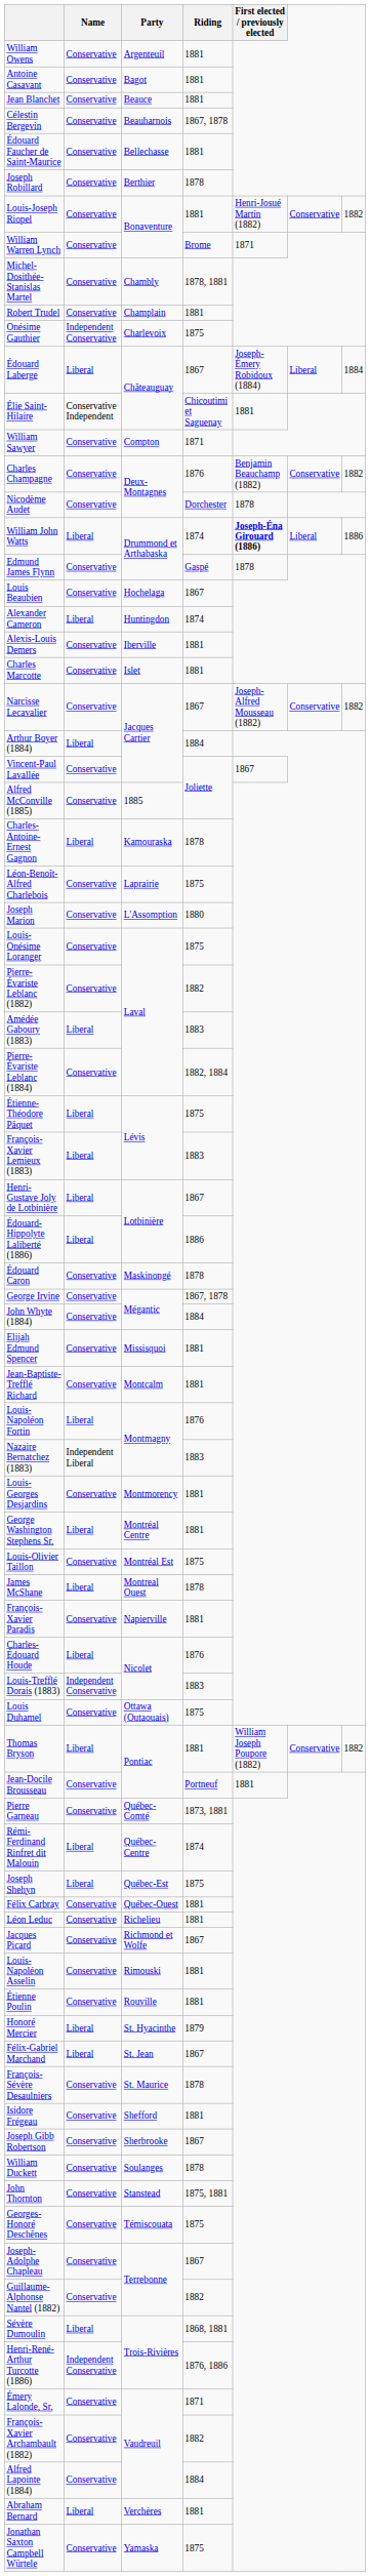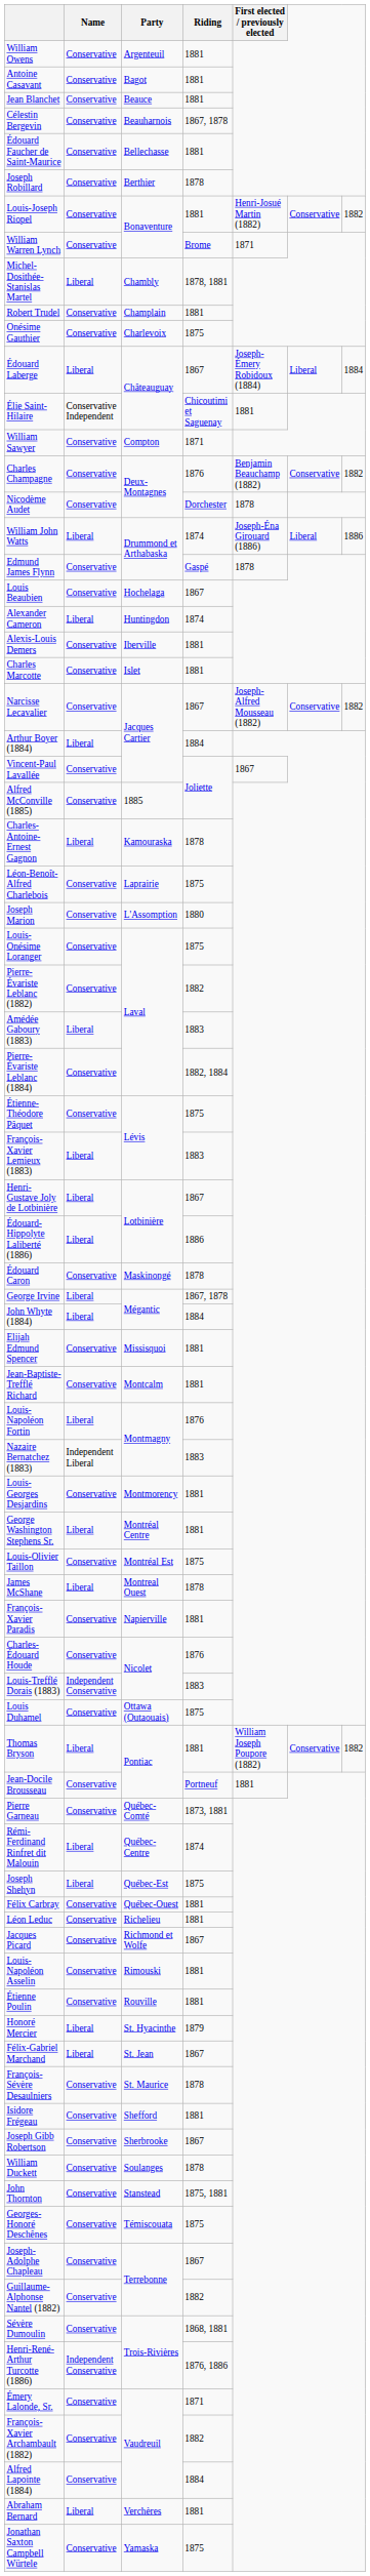 <table class="wikitable sortable">
 <tr>
 <th></th>
 <th>Name</th>
 <th>Party</th>
 <th>Riding</th>
 <th>First elected / previously elected</th>
 </tr>
 <tr>
 <td><a href='#'>William Owens</a></td>
 <td><a href='#'>Conservative</a></td>
 <td><a href='#'>Argenteuil</a></td>
 <td>1881</td>
 </tr>
 <tr>
 <td><a href='#'>Antoine Casavant</a></td>
 <td><a href='#'>Conservative</a></td>
 <td><a href='#'>Bagot</a></td>
 <td>1881</td>
 </tr>
 <tr>
 <td><a href='#'>Jean Blanchet</a></td>
 <td><a href='#'>Conservative</a></td>
 <td><a href='#'>Beauce</a></td>
 <td>1881</td>
 </tr>
 <tr>
 <td><a href='#'>Célestin Bergevin</a></td>
 <td><a href='#'>Conservative</a></td>
 <td><a href='#'>Beauharnois</a></td>
 <td>1867, 1878</td>
 </tr>
 <tr>
 <td><a href='#'>Édouard Faucher de Saint-Maurice</a></td>
 <td><a href='#'>Conservative</a></td>
 <td><a href='#'>Bellechasse</a></td>
 <td>1881</td>
 </tr>
 <tr>
 <td><a href='#'>Joseph Robillard</a></td>
 <td><a href='#'>Conservative</a></td>
 <td><a href='#'>Berthier</a></td>
 <td>1878</td>
 </tr>
 <tr>
 <td><a href='#'>Louis-Joseph Riopel</a></td>
 <td><a href='#'>Conservative</a></td>
 <td rowspan="2"><a href='#'>Bonaventure</a></td>
 <td>1881<br></td>
 <td><a href='#'>Henri-Josué Martin</a> (1882)</td>
 <td><a href='#'>Conservative</a></td>
 <td>1882</td>
 </tr>
 <tr>
 <td><a href='#'>William Warren Lynch</a></td>
 <td><a href='#'>Conservative</a></td>
 <td><a href='#'>Brome</a></td>
 <td>1871</td>
 </tr>
 <tr>
 <td><a href='#'>Michel-Dosithée-Stanislas Martel</a></td>
-<td><a href='#'>Conservative</a></td>
+<td><a href='#'>Liberal</a></td>
 <td><a href='#'>Chambly</a></td>
 <td>1878, 1881</td>
 </tr>
 <tr>
 <td><a href='#'>Robert Trudel</a></td>
 <td><a href='#'>Conservative</a></td>
 <td><a href='#'>Champlain</a></td>
 <td>1881</td>
 </tr>
 <tr>
 <td><a href='#'>Onésime Gauthier</a></td>
-<td><a href='#'>Independent Conservative</a></td>
+<td><a href='#'>Conservative</a></td>
 <td><a href='#'>Charlevoix</a></td>
 <td>1875</td>
 </tr>
 <tr>
 <td><a href='#'>Édouard Laberge</a></td>
 <td><a href='#'>Liberal</a></td>
 <td rowspan="2"><a href='#'>Châteauguay</a></td>
 <td>1867<br></td>
 <td><a href='#'>Joseph-Émery Robidoux</a> (1884)</td>
 <td><a href='#'>Liberal</a></td>
 <td>1884</td>
 </tr>
 <tr>
 <td><a href='#'>Élie Saint-Hilaire</a></td>
 <td>Conservative Independent</td>
 <td><a href='#'>Chicoutimi et Saguenay</a></td>
 <td>1881</td>
 </tr>
 <tr>
 <td><a href='#'>William Sawyer</a></td>
 <td><a href='#'>Conservative</a></td>
 <td><a href='#'>Compton</a></td>
 <td>1871</td>
 </tr>
 <tr>
 <td><a href='#'>Charles Champagne</a></td>
 <td><a href='#'>Conservative</a></td>
 <td rowspan="2"><a href='#'>Deux-Montagnes</a></td>
 <td>1876<br></td>
 <td><a href='#'>Benjamin Beauchamp</a> (1882)</td>
 <td><a href='#'>Conservative</a></td>
 <td>1882</td>
 </tr>
 <tr>
 <td><a href='#'>Nicodème Audet</a></td>
 <td><a href='#'>Conservative</a></td>
 <td><a href='#'>Dorchester</a></td>
 <td>1878</td>
 </tr>
 <tr>
 <td><a href='#'>William John Watts</a></td>
 <td><a href='#'>Liberal</a></td>
 <td rowspan="2"><a href='#'>Drummond et Arthabaska</a></td>
 <td>1874<br></td>
-<td><strong><a href='#'>Joseph-Éna Girouard</a> (1886)</strong></td>
+<td><a href='#'>Joseph-Éna Girouard</a> (1886)</td>
 <td><a href='#'>Liberal</a></td>
 <td>1886</td>
 </tr>
 <tr>
 <td><a href='#'>Edmund James Flynn</a></td>
 <td><a href='#'>Conservative</a></td>
 <td><a href='#'>Gaspé</a></td>
 <td>1878</td>
 </tr>
 <tr>
 <td><a href='#'>Louis Beaubien</a></td>
 <td><a href='#'>Conservative</a></td>
 <td><a href='#'>Hochelaga</a></td>
 <td>1867</td>
 </tr>
 <tr>
 <td><a href='#'>Alexander Cameron</a></td>
 <td><a href='#'>Liberal</a></td>
 <td><a href='#'>Huntingdon</a></td>
 <td>1874</td>
 </tr>
 <tr>
 <td><a href='#'>Alexis-Louis Demers</a></td>
 <td><a href='#'>Conservative</a></td>
 <td><a href='#'>Iberville</a></td>
 <td>1881</td>
 </tr>
 <tr>
 <td><a href='#'>Charles Marcotte</a></td>
 <td><a href='#'>Conservative</a></td>
 <td><a href='#'>Islet</a></td>
 <td>1881</td>
 </tr>
 <tr>
 <td><a href='#'>Narcisse Lecavalier</a></td>
 <td><a href='#'>Conservative</a></td>
 <td rowspan="3"><a href='#'>Jacques Cartier</a></td>
 <td>1867<br></td>
 <td><a href='#'>Joseph-Alfred Mousseau</a> (1882)</td>
 <td><a href='#'>Conservative</a></td>
 <td>1882</td>
 </tr>
 <tr>
 <td><a href='#'>Arthur Boyer</a> (1884)</td>
 <td><a href='#'>Liberal</a></td>
 <td>1884</td>
 </tr>
 <tr>
 <td><a href='#'>Vincent-Paul Lavallée</a></td>
 <td><a href='#'>Conservative</a></td>
 <td rowspan="2"><a href='#'>Joliette</a></td>
 <td>1867</td>
 </tr>
 <tr>
 <td><a href='#'>Alfred McConville</a> (1885)</td>
 <td><a href='#'>Conservative</a></td>
 <td>1885</td>
 </tr>
 <tr>
 <td><a href='#'>Charles-Antoine-Ernest Gagnon</a></td>
 <td><a href='#'>Liberal</a></td>
 <td><a href='#'>Kamouraska</a></td>
 <td>1878</td>
 </tr>
 <tr>
 <td><a href='#'>Léon-Benoît-Alfred Charlebois</a></td>
 <td><a href='#'>Conservative</a></td>
 <td><a href='#'>Laprairie</a></td>
 <td>1875</td>
 </tr>
 <tr>
 <td><a href='#'>Joseph Marion</a></td>
 <td><a href='#'>Conservative</a></td>
 <td><a href='#'>L'Assomption</a></td>
 <td>1880</td>
 </tr>
 <tr>
 <td><a href='#'>Louis-Onésime Loranger</a></td>
 <td><a href='#'>Conservative</a></td>
 <td rowspan="4"><a href='#'>Laval</a></td>
 <td>1875</td>
 </tr>
 <tr>
 <td><a href='#'>Pierre-Évariste Leblanc</a> (1882)</td>
 <td><a href='#'>Conservative</a></td>
 <td>1882</td>
 </tr>
 <tr>
 <td><a href='#'>Amédée Gaboury</a> (1883)</td>
 <td><a href='#'>Liberal</a></td>
 <td>1883</td>
 </tr>
 <tr>
 <td><a href='#'>Pierre-Évariste Leblanc</a> (1884)</td>
 <td><a href='#'>Conservative</a></td>
 <td>1882, 1884</td>
 </tr>
 <tr>
 <td><a href='#'>Étienne-Théodore Pâquet</a></td>
-<td><a href='#'>Liberal</a></td>
+<td><a href='#'>Conservative</a></td>
 <td rowspan="2"><a href='#'>Lévis</a></td>
 <td>1875</td>
 </tr>
 <tr>
 <td><a href='#'>François-Xavier Lemieux</a> (1883)</td>
 <td><a href='#'>Liberal</a></td>
 <td>1883</td>
 </tr>
 <tr>
 <td><a href='#'>Henri-Gustave Joly de Lotbinière</a></td>
 <td><a href='#'>Liberal</a></td>
 <td rowspan="2"><a href='#'>Lotbinière</a></td>
 <td>1867</td>
 </tr>
 <tr>
 <td><a href='#'>Édouard-Hippolyte Laliberté</a> (1886)</td>
 <td><a href='#'>Liberal</a></td>
 <td>1886</td>
 </tr>
 <tr>
 <td><a href='#'>Édouard Caron</a></td>
 <td><a href='#'>Conservative</a></td>
 <td><a href='#'>Maskinongé</a></td>
 <td>1878</td>
 </tr>
 <tr>
 <td><a href='#'>George Irvine</a></td>
-<td><a href='#'>Conservative</a></td>
+<td><a href='#'>Liberal</a></td>
 <td rowspan="2"><a href='#'>Mégantic</a></td>
 <td>1867, 1878</td>
 </tr>
 <tr>
 <td><a href='#'>John Whyte</a> (1884)</td>
-<td><a href='#'>Conservative</a></td>
+<td><a href='#'>Liberal</a></td>
 <td>1884</td>
 </tr>
 <tr>
 <td><a href='#'>Elijah Edmund Spencer</a></td>
 <td><a href='#'>Conservative</a></td>
 <td><a href='#'>Missisquoi</a></td>
 <td>1881</td>
 </tr>
 <tr>
 <td><a href='#'>Jean-Baptiste-Trefflé Richard</a></td>
 <td><a href='#'>Conservative</a></td>
 <td><a href='#'>Montcalm</a></td>
 <td>1881</td>
 </tr>
 <tr>
 <td><a href='#'>Louis-Napoléon Fortin</a></td>
 <td><a href='#'>Liberal</a></td>
 <td rowspan="2"><a href='#'>Montmagny</a></td>
 <td>1876</td>
 </tr>
 <tr>
 <td><a href='#'>Nazaire Bernatchez</a> (1883)</td>
 <td>Independent Liberal</td>
 <td>1883</td>
 </tr>
 <tr>
 <td><a href='#'>Louis-Georges Desjardins</a></td>
 <td><a href='#'>Conservative</a></td>
 <td><a href='#'>Montmorency</a></td>
 <td>1881</td>
 </tr>
 <tr>
 <td><a href='#'>George Washington Stephens Sr.</a></td>
 <td><a href='#'>Liberal</a></td>
 <td><a href='#'>Montréal Centre</a></td>
 <td>1881</td>
 </tr>
 <tr>
 <td><a href='#'>Louis-Olivier Taillon</a></td>
 <td><a href='#'>Conservative</a></td>
 <td><a href='#'>Montréal Est</a></td>
 <td>1875</td>
 </tr>
 <tr>
 <td><a href='#'>James McShane</a></td>
 <td><a href='#'>Liberal</a></td>
 <td><a href='#'>Montreal Ouest</a></td>
 <td>1878</td>
 </tr>
 <tr>
 <td><a href='#'>François-Xavier Paradis</a></td>
 <td><a href='#'>Conservative</a></td>
 <td><a href='#'>Napierville</a></td>
 <td>1881</td>
 </tr>
 <tr>
 <td><a href='#'>Charles-Édouard Houde</a></td>
-<td><a href='#'>Liberal</a></td>
+<td><a href='#'>Conservative</a></td>
 <td rowspan="2"><a href='#'>Nicolet</a></td>
 <td>1876</td>
 </tr>
 <tr>
 <td><a href='#'>Louis-Trefflé Dorais</a> (1883)</td>
 <td><a href='#'>Independent Conservative</a></td>
 <td>1883</td>
 </tr>
 <tr>
 <td><a href='#'>Louis Duhamel</a></td>
 <td><a href='#'>Conservative</a></td>
 <td><a href='#'>Ottawa (Outaouais)</a></td>
 <td>1875</td>
 </tr>
 <tr>
 <td><a href='#'>Thomas Bryson</a></td>
 <td><a href='#'>Liberal</a></td>
 <td rowspan="2"><a href='#'>Pontiac</a></td>
 <td>1881<br></td>
 <td><a href='#'>William Joseph Poupore</a> (1882)</td>
 <td><a href='#'>Conservative</a></td>
 <td>1882</td>
 </tr>
 <tr>
 <td><a href='#'>Jean-Docile Brousseau</a></td>
 <td><a href='#'>Conservative</a></td>
 <td><a href='#'>Portneuf</a></td>
 <td>1881</td>
 </tr>
 <tr>
 <td><a href='#'>Pierre Garneau</a></td>
 <td><a href='#'>Conservative</a></td>
 <td><a href='#'>Québec-Comté</a></td>
 <td>1873, 1881</td>
 </tr>
 <tr>
 <td><a href='#'>Rémi-Ferdinand Rinfret dit Malouin</a></td>
 <td><a href='#'>Liberal</a></td>
 <td><a href='#'>Québec-Centre</a></td>
 <td>1874</td>
 </tr>
 <tr>
 <td><a href='#'>Joseph Shehyn</a></td>
 <td><a href='#'>Liberal</a></td>
 <td><a href='#'>Québec-Est</a></td>
 <td>1875</td>
 </tr>
 <tr>
 <td><a href='#'>Félix Carbray</a></td>
 <td><a href='#'>Conservative</a></td>
 <td><a href='#'>Québec-Ouest</a></td>
 <td>1881</td>
 </tr>
 <tr>
 <td><a href='#'>Léon Leduc</a></td>
 <td><a href='#'>Conservative</a></td>
 <td><a href='#'>Richelieu</a></td>
 <td>1881</td>
 </tr>
 <tr>
 <td><a href='#'>Jacques Picard</a></td>
 <td><a href='#'>Conservative</a></td>
 <td><a href='#'>Richmond et Wolfe</a></td>
 <td>1867</td>
 </tr>
 <tr>
 <td><a href='#'>Louis-Napoléon Asselin</a></td>
 <td><a href='#'>Conservative</a></td>
 <td><a href='#'>Rimouski</a></td>
 <td>1881</td>
 </tr>
 <tr>
 <td><a href='#'>Étienne Poulin</a></td>
 <td><a href='#'>Conservative</a></td>
 <td><a href='#'>Rouville</a></td>
 <td>1881</td>
 </tr>
 <tr>
 <td><a href='#'>Honoré Mercier</a></td>
 <td><a href='#'>Liberal</a></td>
 <td><a href='#'>St. Hyacinthe</a></td>
 <td>1879</td>
 </tr>
 <tr>
 <td><a href='#'>Félix-Gabriel Marchand</a></td>
 <td><a href='#'>Liberal</a></td>
 <td><a href='#'>St. Jean</a></td>
 <td>1867</td>
 </tr>
 <tr>
 <td><a href='#'>François-Sévère Desaulniers</a></td>
 <td><a href='#'>Conservative</a></td>
 <td><a href='#'>St. Maurice</a></td>
 <td>1878</td>
 </tr>
 <tr>
 <td><a href='#'>Isidore Frégeau</a></td>
 <td><a href='#'>Conservative</a></td>
 <td><a href='#'>Shefford</a></td>
 <td>1881</td>
 </tr>
 <tr>
 <td><a href='#'>Joseph Gibb Robertson</a></td>
 <td><a href='#'>Conservative</a></td>
 <td><a href='#'>Sherbrooke</a></td>
 <td>1867</td>
 </tr>
 <tr>
 <td><a href='#'>William Duckett</a></td>
 <td><a href='#'>Conservative</a></td>
 <td><a href='#'>Soulanges</a></td>
 <td>1878</td>
 </tr>
 <tr>
 <td><a href='#'>John Thornton</a></td>
 <td><a href='#'>Conservative</a></td>
 <td><a href='#'>Stanstead</a></td>
 <td>1875, 1881</td>
 </tr>
 <tr>
 <td><a href='#'>Georges-Honoré Deschênes</a></td>
 <td><a href='#'>Conservative</a></td>
 <td><a href='#'>Témiscouata</a></td>
 <td>1875</td>
 </tr>
 <tr>
 <td><a href='#'>Joseph-Adolphe Chapleau</a></td>
 <td><a href='#'>Conservative</a></td>
 <td rowspan="2"><a href='#'>Terrebonne</a></td>
 <td>1867</td>
 </tr>
 <tr>
 <td><a href='#'>Guillaume-Alphonse Nantel</a> (1882)</td>
 <td><a href='#'>Conservative</a></td>
 <td>1882</td>
 </tr>
 <tr>
 <td><a href='#'>Sévère Dumoulin</a></td>
-<td><a href='#'>Liberal</a></td>
+<td><a href='#'>Conservative</a></td>
 <td rowspan="2"><a href='#'>Trois-Rivières</a></td>
 <td>1868, 1881</td>
 </tr>
 <tr>
 <td><a href='#'>Henri-René-Arthur Turcotte</a> (1886)</td>
 <td><a href='#'>Independent Conservative</a></td>
 <td>1876, 1886</td>
 </tr>
 <tr>
 <td><a href='#'>Émery Lalonde, Sr.</a></td>
 <td><a href='#'>Conservative</a></td>
 <td rowspan="3"><a href='#'>Vaudreuil</a></td>
 <td>1871</td>
 </tr>
 <tr>
 <td><a href='#'>François-Xavier Archambault</a> (1882)</td>
 <td><a href='#'>Conservative</a></td>
 <td>1882</td>
 </tr>
 <tr>
 <td><a href='#'>Alfred Lapointe</a> (1884)</td>
 <td><a href='#'>Conservative</a></td>
 <td>1884</td>
 </tr>
 <tr>
 <td><a href='#'>Abraham Bernard</a></td>
 <td><a href='#'>Liberal</a></td>
 <td><a href='#'>Verchères</a></td>
 <td>1881</td>
 </tr>
 <tr>
 <td><a href='#'>Jonathan Saxton Campbell Würtele</a></td>
 <td><a href='#'>Conservative</a></td>
 <td><a href='#'>Yamaska</a></td>
 <td>1875</td>
 </tr>
 </table>
